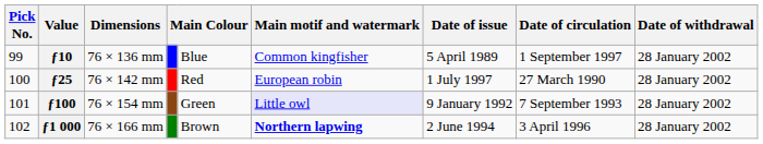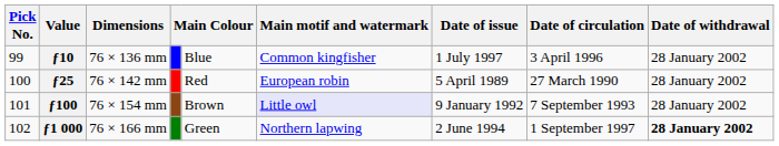 <table class="wikitable sortable" style="margin:auto; font-size: 90%;">
 <tr>
 <th><a href='#'>Pick</a><br>No.</th>
 <th>Value</th>
 <th class="unsortable">Dimensions</th>
 <th colspan=2 class="unsortable">Main Colour</th>
 <th class="unsortable">Main motif and watermark</th>
 <th>Date of issue</th>
 <th>Date of circulation</th>
 <th>Date of withdrawal</th>
 </tr>
 <tr>
 <td>99</td>
 <th>ƒ10</th>
 <td>76 × 136 mm</td>
 <td bgcolor=Blue></td>
 <td>Blue</td>
 <td><a href='#'>Common kingfisher</a></td>
-<td>5 April 1989</td>
-<td>1 September 1997</td>
+<td>1 July 1997</td>
+<td>3 April 1996</td>
 <td>28 January 2002</td>
 </tr>
 <tr>
 <td>100</td>
 <th>ƒ25</th>
 <td>76 × 142 mm</td>
 <td bgcolor=Red></td>
 <td>Red</td>
 <td><a href='#'>European robin</a></td>
-<td>1 July 1997</td>
+<td>5 April 1989</td>
 <td>27 March 1990</td>
 <td>28 January 2002</td>
 </tr>
 <tr>
 <td>101</td>
 <th>ƒ100</th>
 <td>76 × 154 mm</td>
 <td bgcolor=SaddleBrown></td>
-<td>Green</td>
+<td>Brown</td>
 <td style="background: lavender;"><a href='#'>Little owl</a></td>
 <td>9 January 1992</td>
 <td>7 September 1993</td>
 <td>28 January 2002</td>
 </tr>
 <tr>
 <td>102</td>
 <th>ƒ1 000</th>
 <td>76 × 166 mm</td>
 <td bgcolor=Green></td>
-<td>Brown</td>
-<td><strong><a href='#'>Northern lapwing</a></strong></td>
+<td>Green</td>
+<td><a href='#'>Northern lapwing</a></td>
 <td>2 June 1994</td>
-<td>3 April 1996</td>
-<td>28 January 2002</td>
+<td>1 September 1997</td>
+<td><strong>28 January 2002</strong></td>
 </tr>
 </table>
